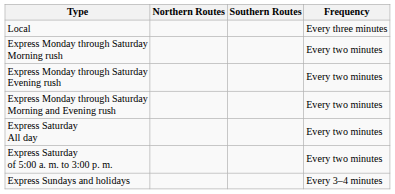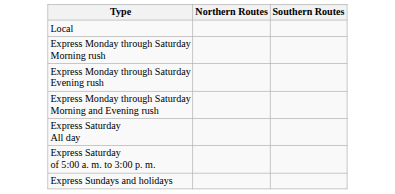 <table class="wikitable" style="margin:1em auto;">
 <tr>
 <th>Type</th>
 <th>Northern Routes</th>
 <th>Southern Routes</th>
-<th>Frequency</th>
 </tr>
 <tr>
 <td>Local</td>
 <td></td>
 <td></td>
-<td>Every three minutes</td>
 </tr>
 <tr>
 <td>Express Monday through Saturday<br>Morning rush</td>
 <td></td>
 <td></td>
-<td>Every two minutes</td>
 </tr>
 <tr>
 <td>Express Monday through Saturday<br>Evening rush</td>
 <td></td>
 <td></td>
-<td>Every two minutes</td>
 </tr>
 <tr>
 <td>Express Monday through Saturday<br>Morning and Evening rush</td>
 <td> </td>
 <td> </td>
-<td>Every two minutes</td>
 </tr>
 <tr>
 <td>Express Saturday<br>All day</td>
 <td></td>
 <td></td>
-<td>Every two minutes</td>
 </tr>
 <tr>
 <td>Express Saturday<br>of 5:00 a. m. to 3:00 p. m.</td>
 <td></td>
 <td></td>
-<td>Every two minutes</td>
 </tr>
 <tr>
 <td>Express Sundays and holidays</td>
 <td></td>
 <td></td>
-<td>Every 3–4 minutes</td>
 </tr>
 </table>
